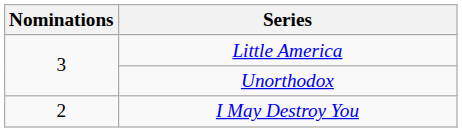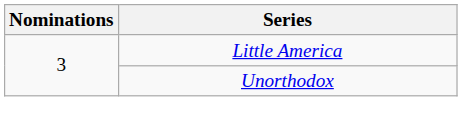 <table class="wikitable" rowspan=2 border=2 style="text-align:center;">
 <tr>
 <th scope="col" width="50">Nominations</th>
 <th scope="col" width="275">Series</th>
 </tr>
 <tr>
 <td rowspan=2 style="text-align:center;">3</td>
 <td><em><a href='#'>Little America</a></em></td>
 </tr>
 <tr>
 <td><em><a href='#'>Unorthodox</a></em></td>
 </tr>
-<tr>
-<td>2</td>
-<td><em><a href='#'>I May Destroy You</a></em></td>
-</tr>
 </table>
